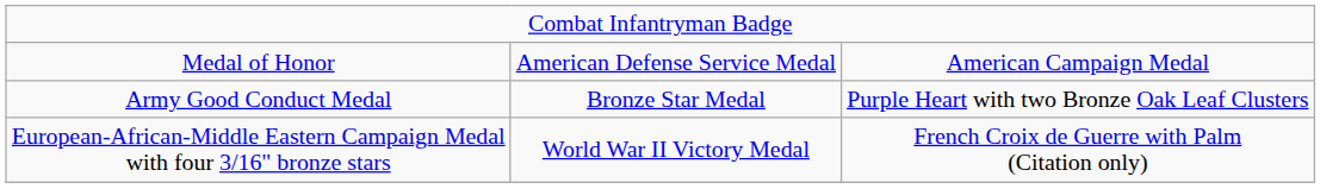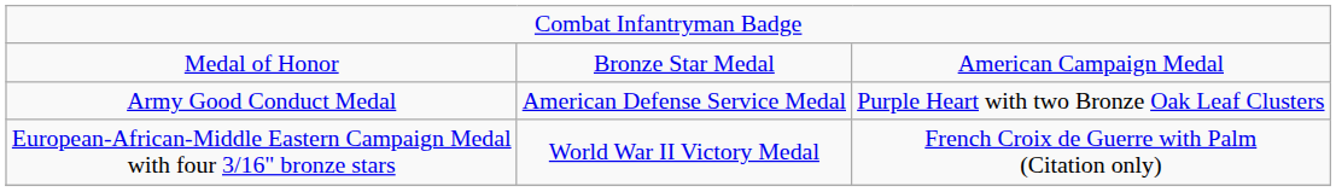 <table class="wikitable" style="margin:1em auto; text-align:center;">
 <tr>
 <td colspan="6"><a href='#'>Combat Infantryman Badge</a></td>
 </tr>
 <tr>
 <td><a href='#'>Medal of Honor</a></td>
-<td><a href='#'>American Defense Service Medal</a></td>
+<td><a href='#'>Bronze Star Medal</a></td>
 <td><a href='#'>American Campaign Medal</a></td>
 </tr>
 <tr>
 <td><a href='#'>Army Good Conduct Medal</a></td>
-<td><a href='#'>Bronze Star Medal</a></td>
+<td><a href='#'>American Defense Service Medal</a></td>
 <td><a href='#'>Purple Heart</a> with two Bronze <a href='#'>Oak Leaf Clusters</a></td>
 </tr>
 <tr>
 <td><a href='#'>European-African-Middle Eastern Campaign Medal</a><br>with four <a href='#'>3/16" bronze stars</a></td>
 <td><a href='#'>World War II Victory Medal</a></td>
 <td><a href='#'>French Croix de Guerre with Palm</a><br>(Citation only)</td>
 </tr>
 <tr>
 </tr>
 </table>
